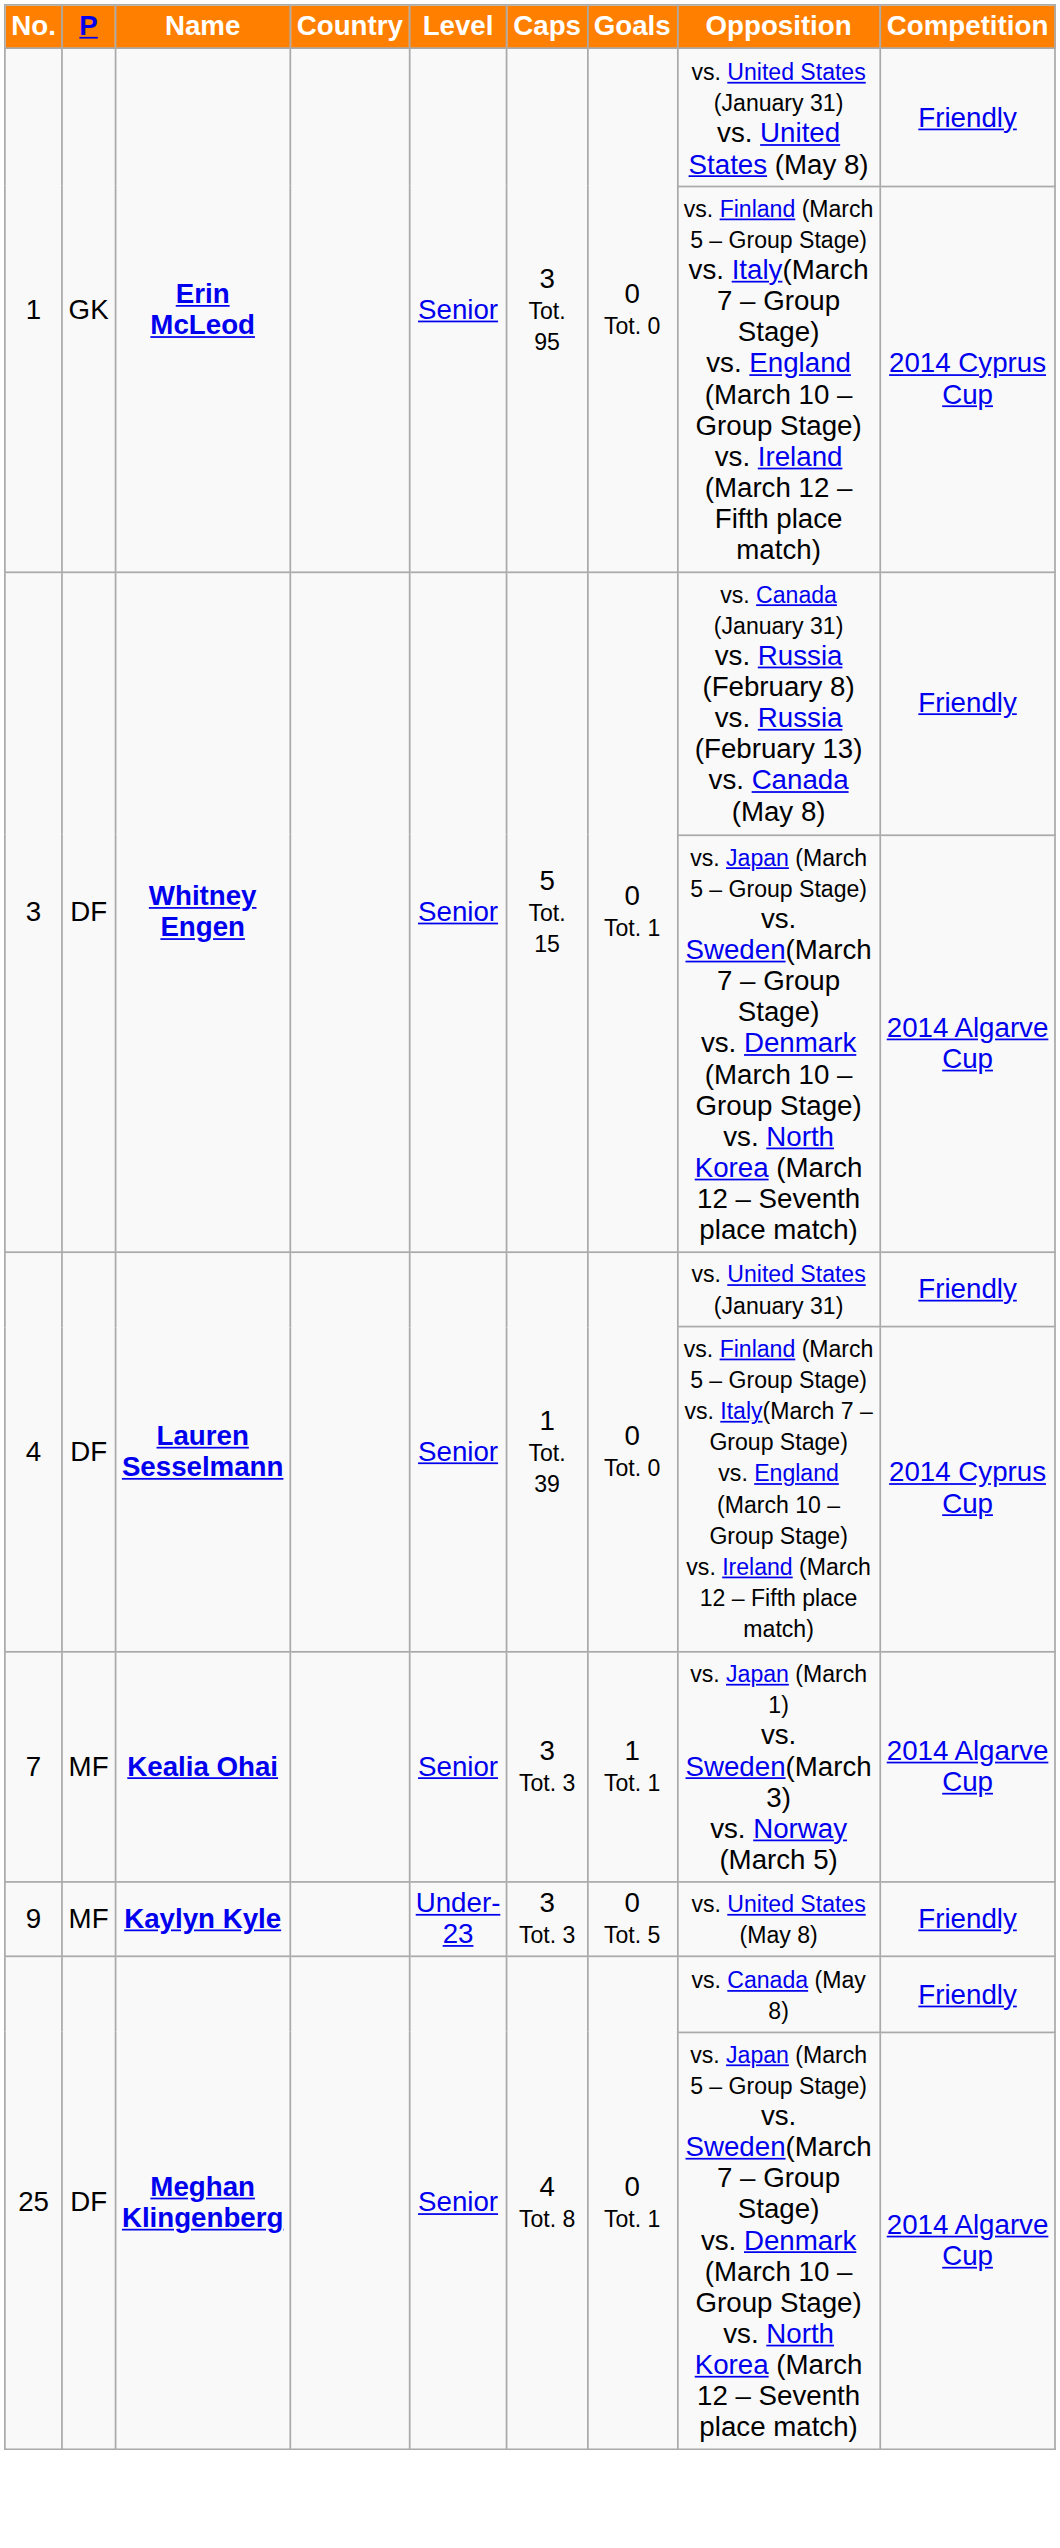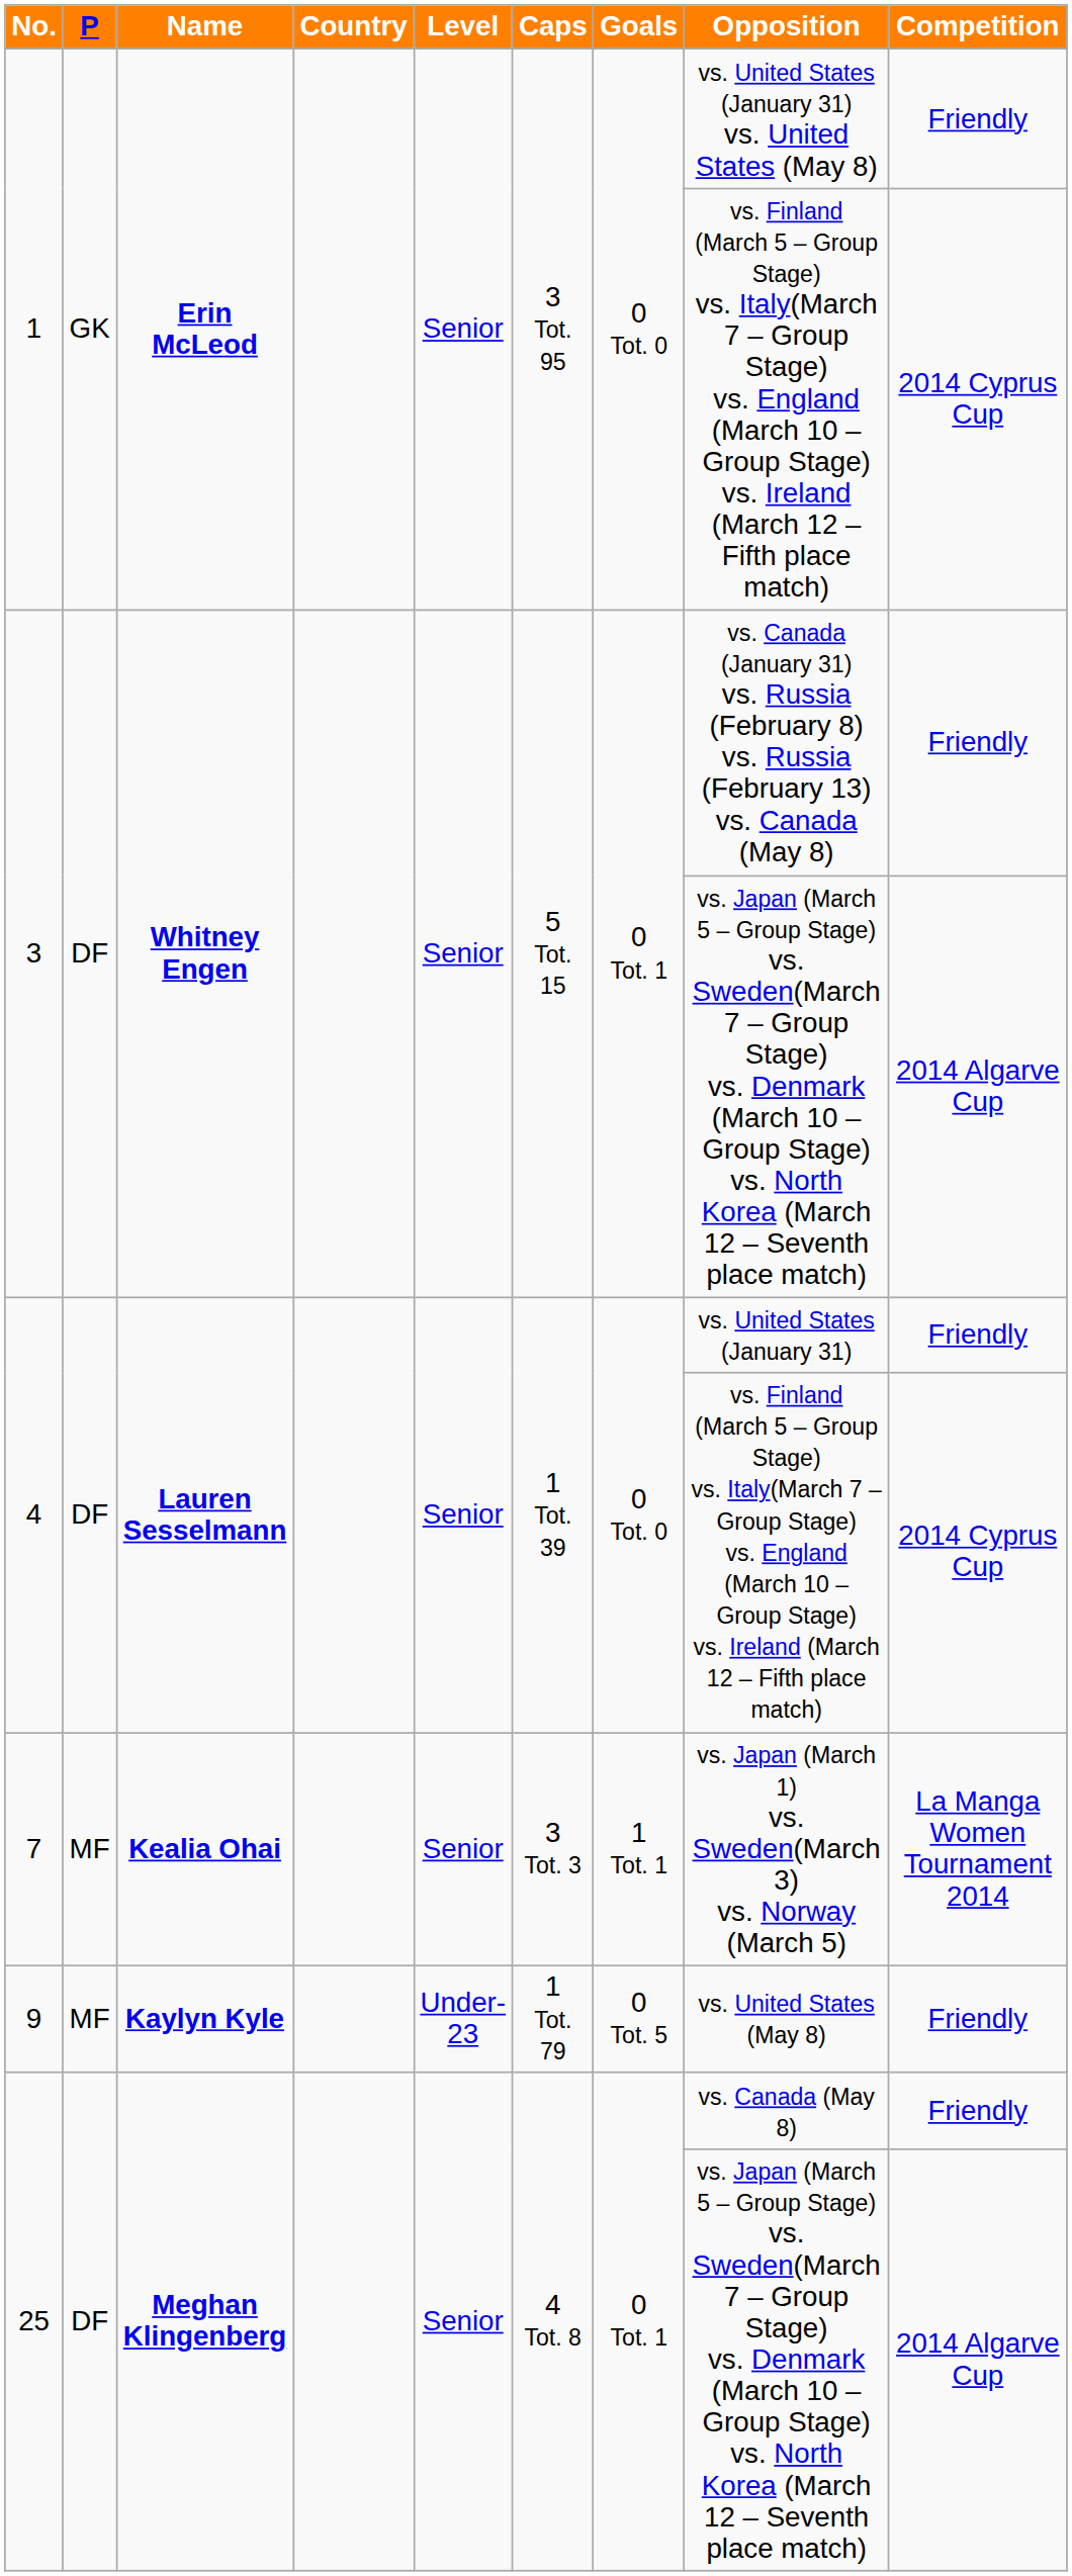 <table class="wikitable" style="text-align: center;">
 <tr>
 <th style="background:#FF8000; color:white; text-align:center;">No.</th>
 <th style="background:#FF8000; color:white; text-align:center;"><a href='#'>P</a></th>
 <th style="background:#FF8000; color:white; text-align:center;">Name</th>
 <th style="background:#FF8000; color:white; text-align:center;">Country</th>
 <th style="background:#FF8000; color:white; text-align:center;">Level</th>
 <th style="background:#FF8000; color:white; text-align:center;">Caps</th>
 <th style="background:#FF8000; color:white; text-align:center;">Goals</th>
 <th style="background:#FF8000; color:white; text-align:center;">Opposition</th>
 <th style="background:#FF8000; color:white; text-align:center;">Competition</th>
 </tr>
 <tr>
 <td rowspan=2>1</td>
 <td rowspan=2>GK</td>
 <td rowspan=2><strong><a href='#'>Erin McLeod</a></strong></td>
 <td rowspan=2></td>
 <td rowspan=2><a href='#'>Senior</a></td>
 <td rowspan=2>3<br><small>Tot. 95</small></td>
 <td rowspan=2>0<br><small>Tot. 0</small></td>
 <td><small>vs.  <a href='#'>United States</a> (January 31)</small><br>vs.  <a href='#'>United States</a> (May 8)</td>
 <td><a href='#'>Friendly</a></td>
 </tr>
 <tr>
 <td><small>vs.  <a href='#'>Finland</a> (March 5 – Group Stage)</small><br>vs.  <a href='#'>Italy</a>(March 7 – Group Stage)<br>vs.  <a href='#'>England</a> (March 10 – Group Stage)<br>vs.  <a href='#'>Ireland</a> (March 12 – Fifth place match)</td>
 <td><a href='#'>2014 Cyprus Cup</a></td>
 </tr>
 <tr>
 <td rowspan=2>3</td>
 <td rowspan=2>DF</td>
 <td rowspan=2><strong><a href='#'>Whitney Engen</a></strong></td>
 <td rowspan=2></td>
 <td rowspan=2><a href='#'>Senior</a></td>
 <td rowspan=2>5<br><small>Tot. 15</small></td>
 <td rowspan=2>0<br><small>Tot. 1</small></td>
 <td><small>vs.  <a href='#'>Canada</a> (January 31)</small><br>vs.  <a href='#'>Russia</a> (February 8)<br>vs.  <a href='#'>Russia</a> (February 13)<br>vs.  <a href='#'>Canada</a> (May 8)</td>
 <td><a href='#'>Friendly</a></td>
 </tr>
 <tr>
 <td><small>vs.  <a href='#'>Japan</a> (March 5 – Group Stage)</small><br>vs.  <a href='#'>Sweden</a>(March 7 – Group Stage)<br>vs.  <a href='#'>Denmark</a> (March 10 – Group Stage)<br>vs.  <a href='#'>North Korea</a> (March 12 – Seventh place match)</td>
 <td><a href='#'>2014 Algarve Cup</a></td>
 </tr>
 <tr>
 <td rowspan=2>4</td>
 <td rowspan=2>DF</td>
 <td rowspan=2><strong><a href='#'>Lauren Sesselmann</a></strong></td>
 <td rowspan=2></td>
 <td rowspan=2><a href='#'>Senior</a></td>
 <td rowspan=2>1<br><small>Tot. 39</small></td>
 <td rowspan=2>0<br><small>Tot. 0</small></td>
 <td><small>vs.  <a href='#'>United States</a> (January 31)</small></td>
 <td><a href='#'>Friendly</a></td>
 </tr>
 <tr>
 <td><small>vs.  <a href='#'>Finland</a> (March 5 – Group Stage)<br>vs.  <a href='#'>Italy</a>(March 7 – Group Stage)<br>vs.  <a href='#'>England</a> (March 10 – Group Stage)<br>vs.  <a href='#'>Ireland</a> (March 12 – Fifth place match)</small></td>
 <td><a href='#'>2014 Cyprus Cup</a></td>
 </tr>
 <tr>
 <td>7</td>
 <td>MF</td>
 <td><strong><a href='#'>Kealia Ohai</a></strong></td>
 <td></td>
 <td><a href='#'>Senior</a></td>
 <td>3<br><small>Tot. 3</small></td>
 <td>1<br><small>Tot. 1</small></td>
 <td><small>vs.  <a href='#'>Japan</a> (March 1)</small><br>vs.  <a href='#'>Sweden</a>(March 3)<br>vs.  <a href='#'>Norway</a> (March 5)</td>
-<td><a href='#'>2014 Algarve Cup</a></td>
+<td><a href='#'>La Manga Women Tournament 2014</a></td>
 </tr>
 <tr>
 <td>9</td>
 <td>MF</td>
 <td><strong><a href='#'>Kaylyn Kyle</a></strong></td>
 <td></td>
 <td><a href='#'>Under-23</a></td>
-<td>3<br><small>Tot. 3</small></td>
+<td>1<br><small>Tot. 79</small></td>
 <td>0<br><small>Tot. 5</small></td>
 <td><small>vs.  <a href='#'>United States</a> (May 8)</small></td>
 <td><a href='#'>Friendly</a></td>
 </tr>
 <tr>
 <td rowspan=2>25</td>
 <td rowspan=2>DF</td>
 <td rowspan=2><strong><a href='#'>Meghan Klingenberg</a></strong></td>
 <td rowspan=2></td>
 <td rowspan=2><a href='#'>Senior</a></td>
 <td rowspan=2>4<br><small>Tot. 8</small></td>
 <td rowspan=2>0<br><small>Tot. 1</small></td>
 <td><small>vs.  <a href='#'>Canada</a> (May 8)</small></td>
 <td><a href='#'>Friendly</a></td>
 </tr>
 <tr>
 <td><small>vs.  <a href='#'>Japan</a> (March 5 – Group Stage)</small><br>vs.  <a href='#'>Sweden</a>(March 7 – Group Stage)<br>vs.  <a href='#'>Denmark</a> (March 10 – Group Stage)<br>vs.  <a href='#'>North Korea</a> (March 12 – Seventh place match)</td>
 <td><a href='#'>2014 Algarve Cup</a></td>
 </tr>
 </table>
